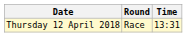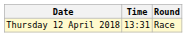 <table class="wikitable">
 <tr>
 <th>Date</th>
+<th>Time</th>
 <th>Round</th>
-<th>Time</th>
 </tr>
 <tr>
 <td style=background:lemonchiffon>Thursday 12 April 2018</td>
+<td style=background:lemonchiffon>13:31</td>
 <td style=background:lemonchiffon>Race</td>
-<td style=background:lemonchiffon>13:31</td>
 </tr>
 </table>
